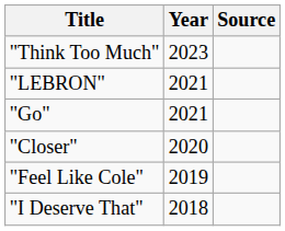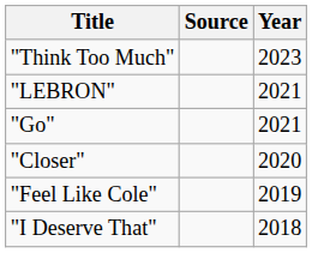 <table class="wikitable">
 <tr>
 <th>Title</th>
+<th>Source</th>
 <th>Year</th>
-<th>Source</th>
 </tr>
 <tr>
 <td>"Think Too Much"</td>
+<td></td>
 <td>2023</td>
-<td></td>
 </tr>
 <tr>
 <td>"LEBRON"</td>
+<td></td>
 <td>2021</td>
-<td></td>
 </tr>
 <tr>
 <td>"Go"</td>
+<td></td>
 <td>2021</td>
-<td></td>
 </tr>
 <tr>
 <td>"Closer"</td>
+<td></td>
 <td>2020</td>
-<td></td>
 </tr>
 <tr>
 <td>"Feel Like Cole"</td>
+<td></td>
 <td>2019</td>
-<td></td>
 </tr>
 <tr>
 <td>"I Deserve That"</td>
+<td></td>
 <td>2018</td>
-<td></td>
 </tr>
 </table>
